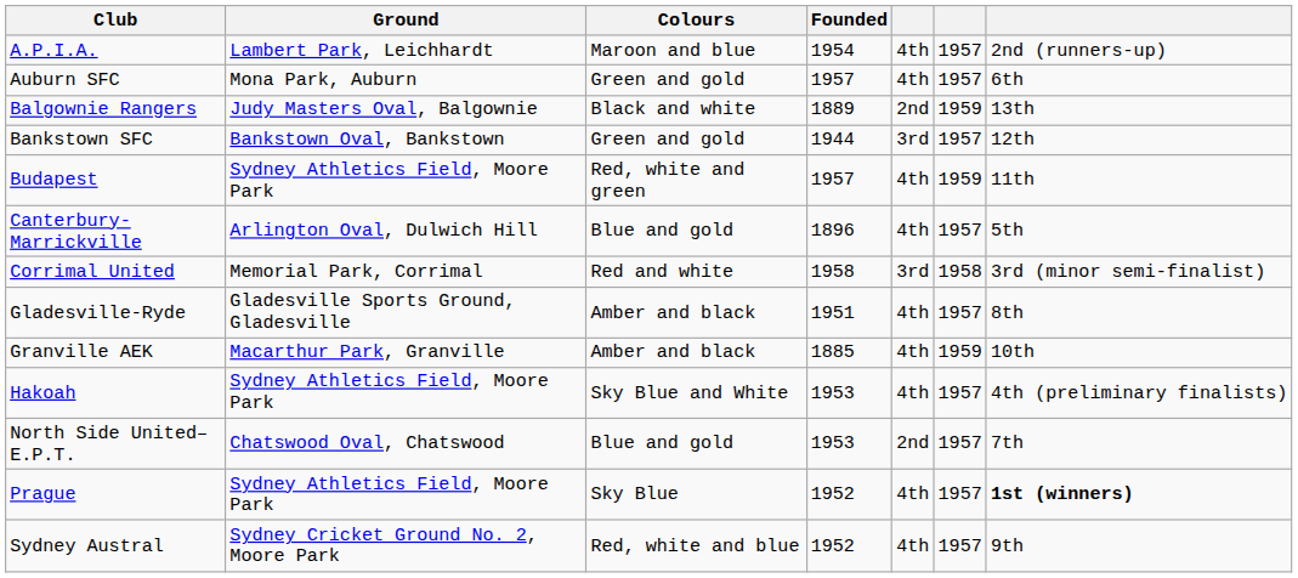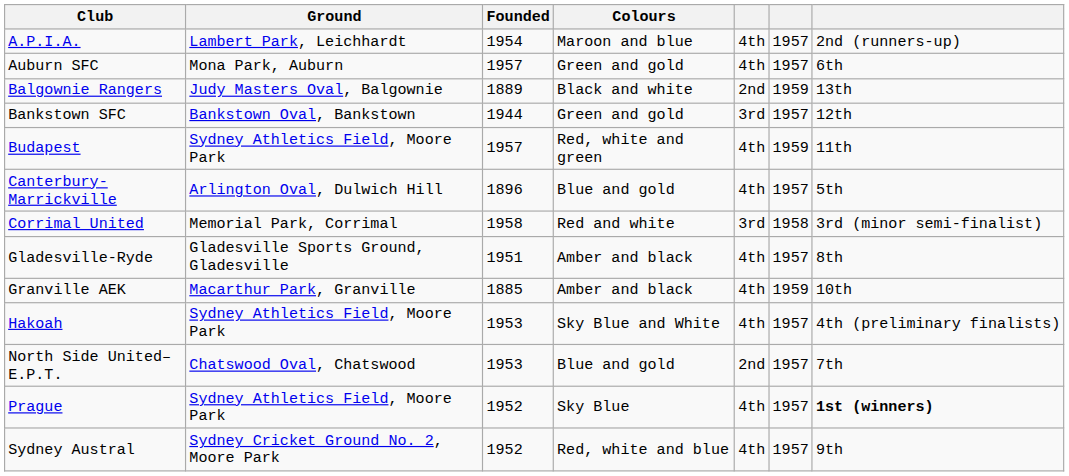 <table class="wikitable sortable">
 <tr>
 <th width="150px">Club</th>
 <th width="250px">Ground</th>
+<th>Founded</th>
 <th width="150px">Colours</th>
-<th>Founded</th>
 <th></th>
 <th></th>
 <th></th>
 </tr>
 <tr>
 <td><a href='#'>A.P.I.A.</a></td>
 <td><a href='#'>Lambert Park</a>, Leichhardt</td>
+<td>1954</td>
 <td>Maroon and blue</td>
-<td>1954</td>
 <td>4th</td>
 <td>1957</td>
 <td>2nd (runners-up)</td>
 </tr>
 <tr>
 <td>Auburn SFC</td>
 <td>Mona Park, Auburn</td>
+<td>1957</td>
 <td>Green and gold</td>
-<td>1957</td>
 <td>4th</td>
 <td>1957</td>
 <td>6th</td>
 </tr>
 <tr>
 <td><a href='#'>Balgownie Rangers</a></td>
 <td><a href='#'>Judy Masters Oval</a>, Balgownie</td>
+<td>1889</td>
 <td>Black and white</td>
-<td>1889</td>
 <td>2nd</td>
 <td>1959</td>
 <td>13th</td>
 </tr>
 <tr>
 <td>Bankstown SFC</td>
 <td><a href='#'>Bankstown Oval</a>, Bankstown</td>
+<td>1944</td>
 <td>Green and gold</td>
-<td>1944</td>
 <td>3rd</td>
 <td>1957</td>
 <td>12th</td>
 </tr>
 <tr>
 <td><a href='#'>Budapest</a></td>
 <td><a href='#'>Sydney Athletics Field</a>, Moore Park</td>
+<td>1957</td>
 <td>Red, white and green</td>
-<td>1957</td>
 <td>4th</td>
 <td>1959</td>
 <td>11th</td>
 </tr>
 <tr>
 <td><a href='#'>Canterbury-Marrickville</a></td>
 <td><a href='#'>Arlington Oval</a>, Dulwich Hill</td>
+<td>1896</td>
 <td>Blue and gold</td>
-<td>1896</td>
 <td>4th</td>
 <td>1957</td>
 <td>5th</td>
 </tr>
 <tr>
 <td><a href='#'>Corrimal United</a></td>
 <td>Memorial Park, Corrimal</td>
+<td>1958</td>
 <td>Red and white</td>
-<td>1958</td>
 <td>3rd</td>
 <td>1958</td>
 <td>3rd (minor semi-finalist)</td>
 </tr>
 <tr>
 <td>Gladesville-Ryde</td>
 <td>Gladesville Sports Ground, Gladesville</td>
+<td>1951</td>
 <td>Amber and black</td>
-<td>1951</td>
 <td>4th</td>
 <td>1957</td>
 <td>8th</td>
 </tr>
 <tr>
 <td>Granville AEK</td>
 <td><a href='#'>Macarthur Park</a>, Granville</td>
+<td>1885</td>
 <td>Amber and black</td>
-<td>1885</td>
 <td>4th</td>
 <td>1959</td>
 <td>10th</td>
 </tr>
 <tr>
 <td><a href='#'>Hakoah</a></td>
 <td><a href='#'>Sydney Athletics Field</a>, Moore Park</td>
+<td>1953</td>
 <td>Sky Blue and White</td>
-<td>1953</td>
 <td>4th</td>
 <td>1957</td>
 <td>4th (preliminary finalists)</td>
 </tr>
 <tr>
 <td>North Side United–E.P.T.</td>
 <td><a href='#'>Chatswood Oval</a>, Chatswood</td>
+<td>1953</td>
 <td>Blue and gold</td>
-<td>1953</td>
 <td>2nd</td>
 <td>1957</td>
 <td>7th</td>
 </tr>
 <tr>
 <td><a href='#'>Prague</a></td>
 <td><a href='#'>Sydney Athletics Field</a>, Moore Park</td>
+<td>1952</td>
 <td>Sky Blue</td>
-<td>1952</td>
 <td>4th</td>
 <td>1957</td>
 <td><strong>1st (winners)</strong></td>
 </tr>
 <tr>
 <td>Sydney Austral</td>
 <td><a href='#'>Sydney Cricket Ground No. 2</a>, Moore Park</td>
+<td>1952</td>
 <td>Red, white and blue</td>
-<td>1952</td>
 <td>4th</td>
 <td>1957</td>
 <td>9th</td>
 </tr>
 </table>
